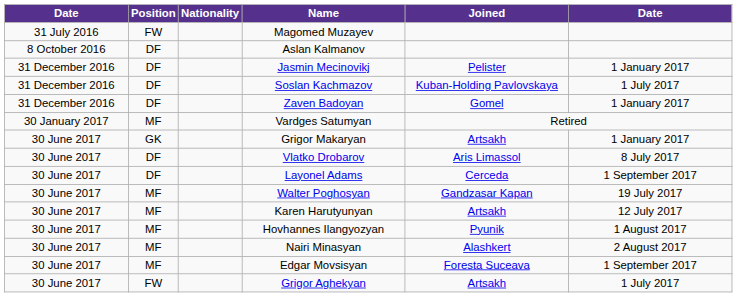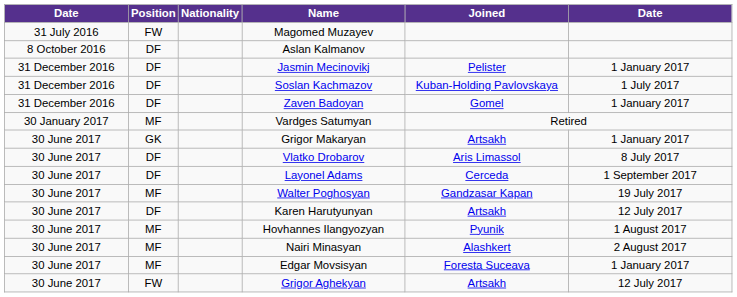 <table class="wikitable"  style="text-align:center; font-size:90%; ">
 <tr>
 <th style="background:#55308D; color:white; width:150px;">Date</th>
 <th style="background:#55308D; color:white; width:50px;">Position</th>
 <th style="background:#55308D; color:white; width:50px;">Nationality</th>
 <th style="background:#55308D; color:white; width:200px;">Name</th>
 <th style="background:#55308D; color:white; width:200px;">Joined</th>
 <th style="background:#55308D; color:white; width:200px;">Date</th>
 </tr>
 <tr>
 <td>31 July 2016</td>
 <td>FW</td>
 <td></td>
 <td>Magomed Muzayev</td>
 <td></td>
 <td></td>
 </tr>
 <tr>
 <td>8 October 2016</td>
 <td>DF</td>
 <td></td>
 <td>Aslan Kalmanov</td>
 <td></td>
 <td></td>
 </tr>
 <tr>
 <td>31 December 2016</td>
 <td>DF</td>
 <td></td>
 <td><a href='#'>Jasmin Mecinovikj</a></td>
 <td><a href='#'>Pelister</a></td>
 <td>1 January 2017</td>
 </tr>
 <tr>
 <td>31 December 2016</td>
 <td>DF</td>
 <td></td>
 <td><a href='#'>Soslan Kachmazov</a></td>
 <td><a href='#'>Kuban-Holding Pavlovskaya</a></td>
 <td>1 July 2017</td>
 </tr>
 <tr>
 <td>31 December 2016</td>
 <td>DF</td>
 <td></td>
 <td><a href='#'>Zaven Badoyan</a></td>
 <td><a href='#'>Gomel</a></td>
 <td>1 January 2017</td>
 </tr>
 <tr>
 <td>30 January 2017</td>
 <td>MF</td>
 <td></td>
 <td>Vardges Satumyan</td>
 <td colspan="2">Retired</td>
 </tr>
 <tr>
 <td>30 June 2017</td>
 <td>GK</td>
 <td></td>
 <td>Grigor Makaryan</td>
 <td><a href='#'>Artsakh</a></td>
 <td>1 January 2017</td>
 </tr>
 <tr>
 <td>30 June 2017</td>
 <td>DF</td>
 <td></td>
 <td><a href='#'>Vlatko Drobarov</a></td>
 <td><a href='#'>Aris Limassol</a></td>
 <td>8 July 2017</td>
 </tr>
 <tr>
 <td>30 June 2017</td>
 <td>DF</td>
 <td></td>
 <td><a href='#'>Layonel Adams</a></td>
 <td><a href='#'>Cerceda</a></td>
 <td>1 September 2017</td>
 </tr>
 <tr>
 <td>30 June 2017</td>
 <td>MF</td>
 <td></td>
 <td><a href='#'>Walter Poghosyan</a></td>
 <td><a href='#'>Gandzasar Kapan</a></td>
 <td>19 July 2017</td>
 </tr>
 <tr>
 <td>30 June 2017</td>
-<td>MF</td>
+<td>DF</td>
 <td></td>
 <td>Karen Harutyunyan</td>
 <td><a href='#'>Artsakh</a></td>
 <td>12 July 2017</td>
 </tr>
 <tr>
 <td>30 June 2017</td>
 <td>MF</td>
 <td></td>
 <td>Hovhannes Ilangyozyan</td>
 <td><a href='#'>Pyunik</a></td>
 <td>1 August 2017</td>
 </tr>
 <tr>
 <td>30 June 2017</td>
 <td>MF</td>
 <td></td>
 <td>Nairi Minasyan</td>
 <td><a href='#'>Alashkert</a></td>
 <td>2 August 2017</td>
 </tr>
 <tr>
 <td>30 June 2017</td>
 <td>MF</td>
 <td></td>
 <td>Edgar Movsisyan</td>
 <td><a href='#'>Foresta Suceava</a></td>
-<td>1 September 2017</td>
+<td>1 January 2017</td>
 </tr>
 <tr>
 <td>30 June 2017</td>
 <td>FW</td>
 <td></td>
 <td><a href='#'>Grigor Aghekyan</a></td>
 <td><a href='#'>Artsakh</a></td>
-<td>1 July 2017</td>
+<td>12 July 2017</td>
 </tr>
 </table>
